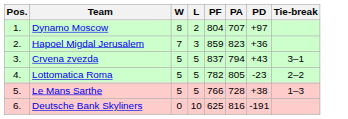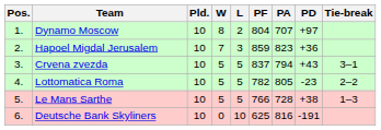 <table class="wikitable" style="text-align:center">
 <tr>
 <th width=15>Pos.</th>
 <th width=220>Team</th>
+<th width=20>Pld.</th>
 <th width=20>W</th>
 <th width=20>L</th>
 <th width=20>PF</th>
 <th width=20>PA</th>
 <th width=20>PD</th>
 <th>Tie-break</th>
 </tr>
 <tr style="background: #ccffcc;">
 <td>1.</td>
 <td align=left> <a href='#'>Dynamo Moscow</a></td>
+<td>10</td>
 <td>8</td>
 <td>2</td>
 <td>804</td>
 <td>707</td>
 <td>+97</td>
 <td></td>
 </tr>
 <tr style="background: #ccffcc;">
 <td>2.</td>
 <td align=left> <a href='#'>Hapoel Migdal Jerusalem</a></td>
+<td>10</td>
 <td>7</td>
 <td>3</td>
 <td>859</td>
 <td>823</td>
 <td>+36</td>
 <td></td>
 </tr>
 <tr style="background: #ccffcc;">
 <td>3.</td>
 <td align=left> <a href='#'>Crvena zvezda</a></td>
+<td>10</td>
 <td>5</td>
 <td>5</td>
 <td>837</td>
 <td>794</td>
 <td>+43</td>
 <td>3–1</td>
 </tr>
 <tr style="background: #ccffcc;">
 <td>4.</td>
 <td align=left> <a href='#'>Lottomatica Roma</a></td>
+<td>10</td>
 <td>5</td>
 <td>5</td>
 <td>782</td>
 <td>805</td>
 <td>-23</td>
 <td>2–2</td>
 </tr>
 <tr style="background: #ffcccc;">
 <td>5.</td>
 <td align=left> <a href='#'>Le Mans Sarthe</a></td>
+<td>10</td>
 <td>5</td>
 <td>5</td>
 <td>766</td>
 <td>728</td>
 <td>+38</td>
 <td>1–3</td>
 </tr>
 <tr style="background: #ffcccc;">
 <td>6.</td>
 <td align=left> <a href='#'>Deutsche Bank Skyliners</a></td>
+<td>10</td>
 <td>0</td>
 <td>10</td>
 <td>625</td>
 <td>816</td>
 <td>-191</td>
 <td></td>
 </tr>
 </table>
